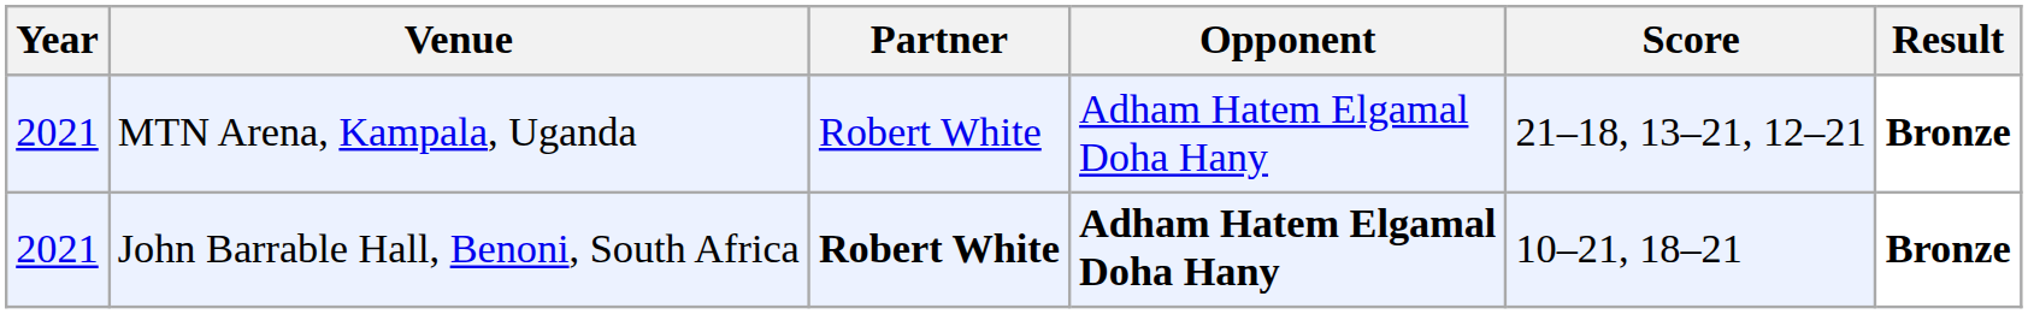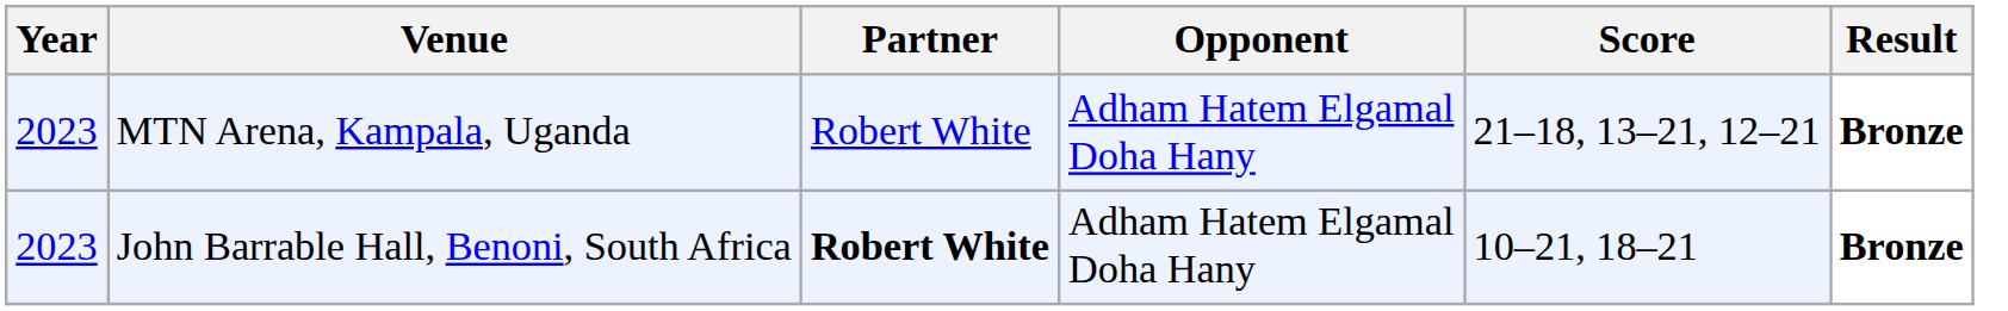 <table class="sortable wikitable" style="font-size: 90%;">
 <tr>
 <th>Year</th>
 <th>Venue</th>
 <th>Partner</th>
 <th>Opponent</th>
 <th>Score</th>
 <th>Result</th>
 </tr>
 <tr style="background:#ECF2FF">
-<td align="center"><a href='#'>2021</a></td>
+<td align="center"><a href='#'>2023</a></td>
 <td align="left">MTN Arena, <a href='#'>Kampala</a>, Uganda</td>
 <td align="left"> <a href='#'>Robert White</a></td>
 <td align="left"> <a href='#'>Adham Hatem Elgamal</a><br> <a href='#'>Doha Hany</a></td>
 <td align="left">21–18, 13–21, 12–21</td>
 <td style="text-align:left; background:white"> <strong>Bronze</strong></td>
 </tr>
 <tr style="background:#ECF2FF">
-<td align="center"><a href='#'>2021</a></td>
+<td align="center"><a href='#'>2023</a></td>
 <td align="left">John Barrable Hall, <a href='#'>Benoni</a>, South Africa</td>
 <td align="left"><strong> Robert White</strong></td>
-<td align="left"><strong> Adham Hatem Elgamal<br> Doha Hany</strong></td>
+<td align="left"> Adham Hatem Elgamal<br> Doha Hany</td>
 <td align="left">10–21, 18–21</td>
 <td style="text-align:left; background:white"> <strong>Bronze</strong></td>
 </tr>
 </table>
